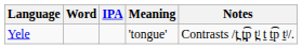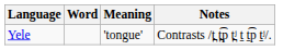 <table class="wikitable">
 <tr>
 <th>Language</th>
 <th>Word</th>
-<th><a href='#'>IPA</a></th>
 <th>Meaning</th>
 <th>Notes</th>
 </tr>
 <tr>
 <td><a href='#'>Yele</a></td>
 <td></td>
-<td></td>
 <td>'tongue'</td>
 <td>Contrasts /t̪ t̪͡p t̪ʲ t̠ t̠͡p t̠ʲ/.</td>
 </tr>
 </table>
